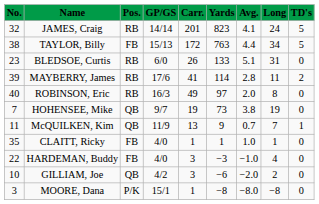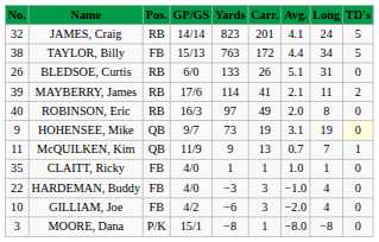 <table class="wikitable" style="text-align:center">
 <tr style="background:#009b48;">
 <td><strong><span>No.</span></strong></td>
 <td><strong><span>Name</span></strong></td>
 <td><strong><span>Pos.</span></strong></td>
 <td><strong><span>GP/GS</span></strong></td>
+<td><strong><span>Yards</span></strong></td>
 <td><strong><span>Carr.</span></strong></td>
-<td><strong><span>Yards</span></strong></td>
 <td><strong><span>Avg.</span></strong></td>
 <td><strong><span>Long</span></strong></td>
 <td><strong><span>TD's</span></strong></td>
 </tr>
 <tr>
 <td>32</td>
 <td>JAMES, Craig</td>
 <td>RB</td>
 <td>14/14</td>
+<td>823</td>
 <td>201</td>
-<td>823</td>
 <td>4.1</td>
 <td>24</td>
 <td>5</td>
 </tr>
 <tr>
 <td>38</td>
 <td>TAYLOR, Billy</td>
 <td>FB</td>
 <td>15/13</td>
+<td>763</td>
 <td>172</td>
-<td>763</td>
 <td>4.4</td>
 <td>34</td>
 <td>5</td>
 </tr>
 <tr>
-<td>23</td>
+<td>26</td>
 <td>BLEDSOE, Curtis</td>
 <td>RB</td>
 <td>6/0</td>
+<td>133</td>
 <td>26</td>
-<td>133</td>
 <td>5.1</td>
 <td>31</td>
 <td>0</td>
 </tr>
 <tr>
 <td>39</td>
 <td>MAYBERRY, James</td>
 <td>RB</td>
 <td>17/6</td>
+<td>114</td>
 <td>41</td>
-<td>114</td>
-<td>2.8</td>
+<td>2.1</td>
 <td>11</td>
 <td>2</td>
 </tr>
 <tr>
 <td>40</td>
 <td>ROBINSON, Eric</td>
 <td>RB</td>
 <td>16/3</td>
+<td>97</td>
 <td>49</td>
-<td>97</td>
 <td>2.0</td>
 <td>8</td>
 <td>0</td>
 </tr>
 <tr>
-<td>7</td>
+<td>9</td>
 <td>HOHENSEE, Mike</td>
 <td>QB</td>
 <td>9/7</td>
+<td>73</td>
 <td>19</td>
-<td>73</td>
-<td>3.8</td>
+<td>3.1</td>
 <td>19</td>
-<td>0</td>
+<td style="background: lightyellow;">0</td>
 </tr>
 <tr>
 <td>11</td>
 <td>McQUILKEN, Kim</td>
 <td>QB</td>
 <td>11/9</td>
+<td>9</td>
 <td>13</td>
-<td>9</td>
 <td>0.7</td>
 <td>7</td>
 <td>1</td>
 </tr>
 <tr>
 <td>35</td>
 <td>CLAITT, Ricky</td>
 <td>FB</td>
 <td>4/0</td>
 <td>1</td>
 <td>1</td>
 <td>1.0</td>
 <td>1</td>
 <td>0</td>
 </tr>
 <tr>
 <td>22</td>
 <td>HARDEMAN, Buddy</td>
 <td>FB</td>
 <td>4/0</td>
+<td>−3</td>
 <td>3</td>
-<td>−3</td>
 <td>−1.0</td>
 <td>4</td>
 <td>0</td>
 </tr>
 <tr>
 <td>10</td>
 <td>GILLIAM, Joe</td>
-<td>QB</td>
+<td>FB</td>
 <td>4/2</td>
+<td>−6</td>
 <td>3</td>
-<td>−6</td>
 <td>−2.0</td>
-<td>2</td>
+<td>4</td>
 <td>0</td>
 </tr>
 <tr>
 <td>3</td>
 <td>MOORE, Dana</td>
 <td>P/K</td>
 <td>15/1</td>
+<td>−8</td>
 <td>1</td>
-<td>−8</td>
 <td>−8.0</td>
 <td>−8</td>
 <td>0</td>
 </tr>
 </table>
